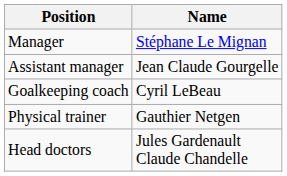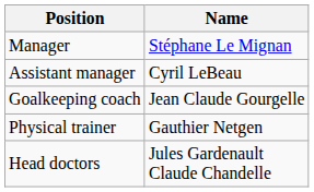 <table class="wikitable">
 <tr>
 <th>Position</th>
 <th>Name</th>
 </tr>
 <tr>
 <td>Manager</td>
 <td><a href='#'>Stéphane Le Mignan</a></td>
 </tr>
 <tr>
 <td>Assistant manager</td>
-<td>Jean Claude Gourgelle</td>
+<td>Cyril LeBeau</td>
 </tr>
 <tr>
 <td>Goalkeeping coach</td>
-<td>Cyril LeBeau</td>
+<td>Jean Claude Gourgelle</td>
 </tr>
 <tr>
 <td>Physical trainer</td>
 <td>Gauthier Netgen</td>
 </tr>
 <tr>
 <td>Head doctors</td>
 <td>Jules Gardenault<br>Claude Chandelle</td>
 </tr>
 </table>
